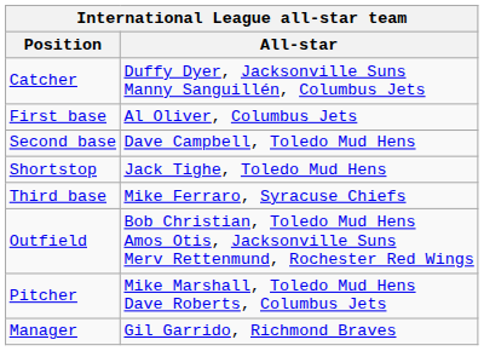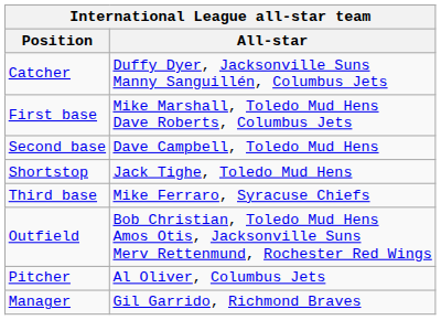 <table class="wikitable">
 <tr>
 <th colspan="2">International League all-star team</th>
 </tr>
 <tr>
 <th>Position</th>
 <th>All-star</th>
 </tr>
 <tr>
 <td><a href='#'>Catcher</a></td>
 <td><a href='#'>Duffy Dyer</a>, <a href='#'>Jacksonville Suns</a> <br> <a href='#'>Manny Sanguillén</a>, <a href='#'>Columbus Jets</a></td>
 </tr>
 <tr>
 <td><a href='#'>First base</a></td>
-<td><a href='#'>Al Oliver</a>, <a href='#'>Columbus Jets</a></td>
+<td><a href='#'>Mike Marshall</a>, <a href='#'>Toledo Mud Hens</a> <br> <a href='#'>Dave Roberts</a>, <a href='#'>Columbus Jets</a></td>
 </tr>
 <tr>
 <td><a href='#'>Second base</a></td>
 <td><a href='#'>Dave Campbell</a>, <a href='#'>Toledo Mud Hens</a></td>
 </tr>
 <tr>
 <td><a href='#'>Shortstop</a></td>
 <td><a href='#'>Jack Tighe</a>, <a href='#'>Toledo Mud Hens</a></td>
 </tr>
 <tr>
 <td><a href='#'>Third base</a></td>
 <td><a href='#'>Mike Ferraro</a>, <a href='#'>Syracuse Chiefs</a></td>
 </tr>
 <tr>
 <td><a href='#'>Outfield</a></td>
 <td><a href='#'>Bob Christian</a>, <a href='#'>Toledo Mud Hens</a> <br> <a href='#'>Amos Otis</a>, <a href='#'>Jacksonville Suns</a> <br> <a href='#'>Merv Rettenmund</a>, <a href='#'>Rochester Red Wings</a></td>
 </tr>
 <tr>
 <td><a href='#'>Pitcher</a></td>
-<td><a href='#'>Mike Marshall</a>, <a href='#'>Toledo Mud Hens</a> <br> <a href='#'>Dave Roberts</a>, <a href='#'>Columbus Jets</a></td>
+<td><a href='#'>Al Oliver</a>, <a href='#'>Columbus Jets</a></td>
 </tr>
 <tr>
 <td><a href='#'>Manager</a></td>
 <td><a href='#'>Gil Garrido</a>, <a href='#'>Richmond Braves</a></td>
 </tr>
 </table>
